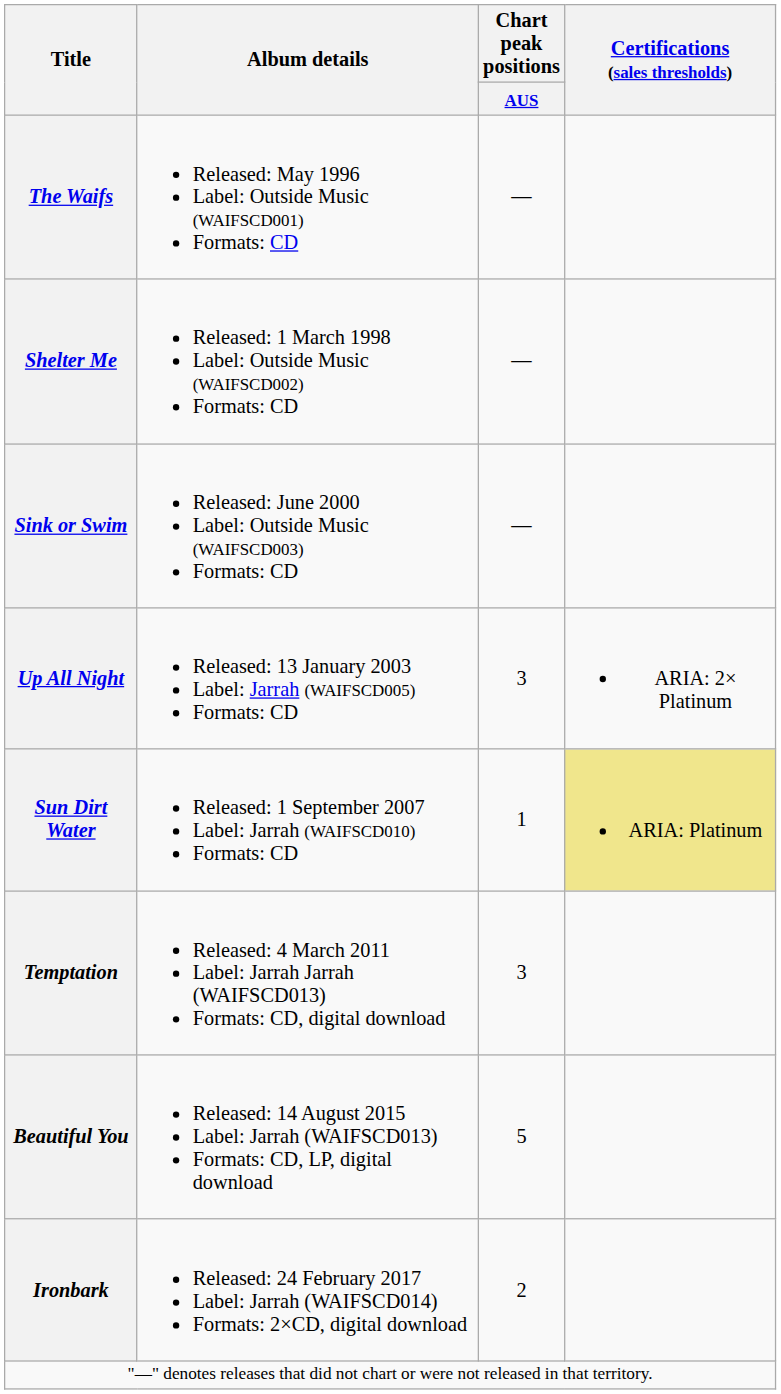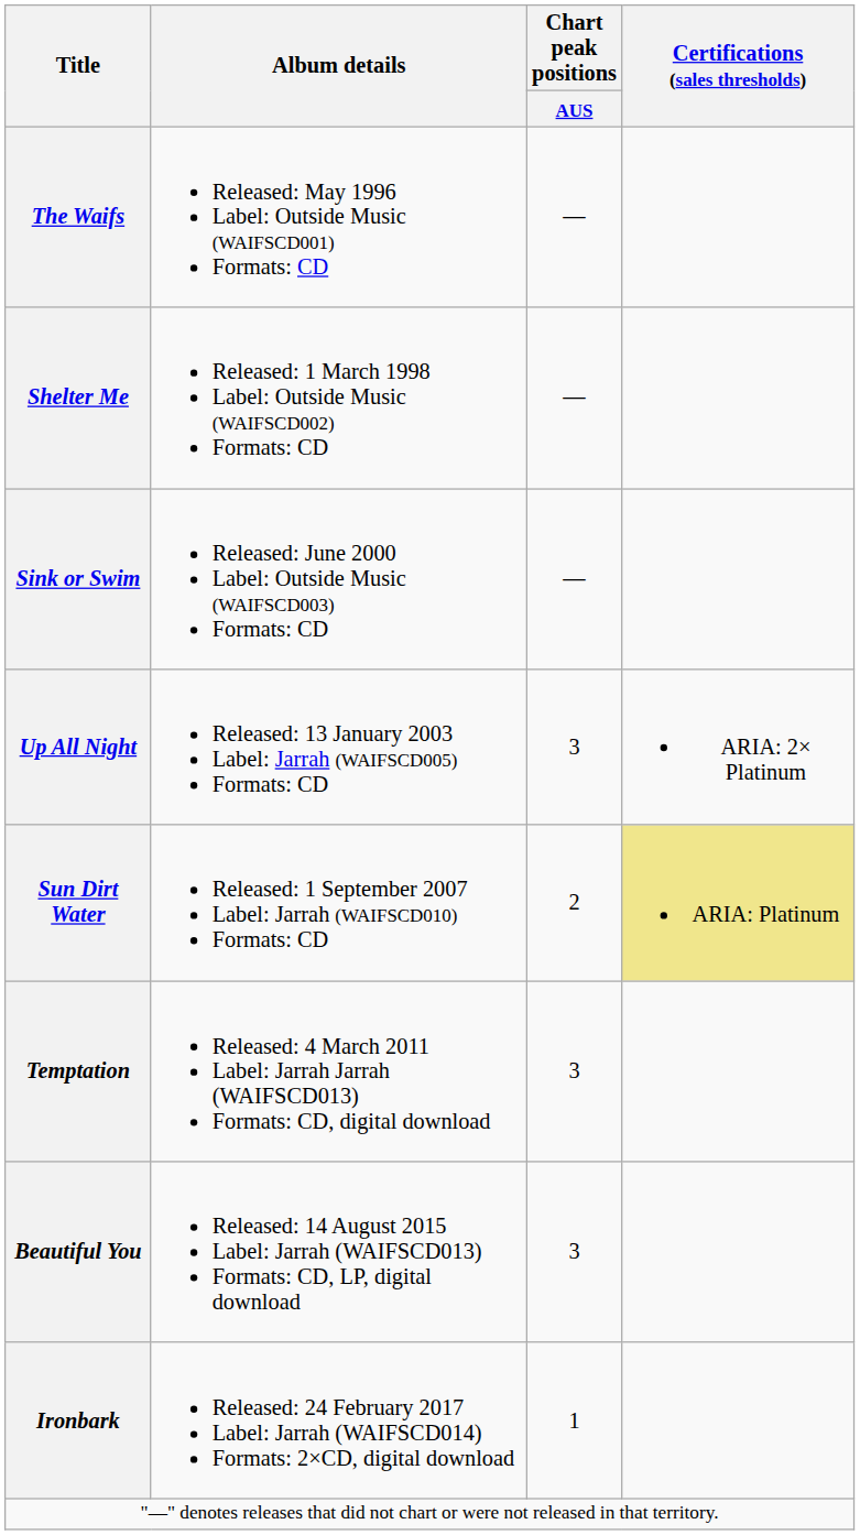 <table class="wikitable plainrowheaders">
 <tr>
 <th scope="col" rowspan="2">Title</th>
 <th scope="col" rowspan="2">Album details</th>
 <th scope="col" colspan="1">Chart peak positions</th>
 <th scope="col" rowspan="2"><a href='#'>Certifications</a><br><small>(<a href='#'>sales thresholds</a>)</small></th>
 </tr>
 <tr>
 <th width="60px"><small><a href='#'>AUS</a><br></small></th>
 </tr>
 <tr>
 <th scope="row"><em><a href='#'>The Waifs</a></em></th>
 <td><br><ul><li>Released: May 1996</li><li>Label: Outside Music <small>(WAIFSCD001)</small></li><li>Formats: <a href='#'>CD</a></li></ul></td>
 <td align="center">—</td>
 <td align="center"></td>
 </tr>
 <tr>
 <th scope="row"><em><a href='#'>Shelter Me</a></em></th>
 <td><br><ul><li>Released: 1 March 1998</li><li>Label: Outside Music <small>(WAIFSCD002)</small></li><li>Formats: CD</li></ul></td>
 <td align="center">—</td>
 <td align="center"></td>
 </tr>
 <tr>
 <th scope="row"><em><a href='#'>Sink or Swim</a></em></th>
 <td><br><ul><li>Released: June 2000</li><li>Label: Outside Music <small>(WAIFSCD003)</small></li><li>Formats: CD</li></ul></td>
 <td align="center">—</td>
 <td align="center"></td>
 </tr>
 <tr>
 <th scope="row"><em><a href='#'>Up All Night</a></em></th>
 <td><br><ul><li>Released: 13 January 2003</li><li>Label: <a href='#'>Jarrah</a> <small>(WAIFSCD005)</small></li><li>Formats: CD</li></ul></td>
 <td align="center">3</td>
 <td align="center"><br><ul><li>ARIA: 2× Platinum</li></ul></td>
 </tr>
 <tr>
 <th scope="row"><em><a href='#'>Sun Dirt Water</a></em></th>
 <td><br><ul><li>Released: 1 September 2007</li><li>Label: Jarrah <small>(WAIFSCD010)</small></li><li>Formats: CD</li></ul></td>
-<td align="center">1</td>
+<td align="center">2</td>
 <td align="center" style="background: khaki;"><br><ul><li>ARIA: Platinum</li></ul></td>
 </tr>
 <tr>
 <th scope="row"><em>Temptation</em></th>
 <td><br><ul><li>Released: 4 March 2011</li><li>Label: Jarrah Jarrah (WAIFSCD013)</li><li>Formats: CD, digital download</li></ul></td>
 <td align="center">3</td>
 <td align="center"></td>
 </tr>
 <tr>
 <th scope="row"><em>Beautiful You</em></th>
 <td><br><ul><li>Released: 14 August 2015</li><li>Label: Jarrah (WAIFSCD013)</li><li>Formats: CD, LP, digital download</li></ul></td>
-<td align="center">5</td>
+<td align="center">3</td>
 <td align="center"></td>
 </tr>
 <tr>
 <th scope="row"><em>Ironbark</em></th>
 <td><br><ul><li>Released: 24 February 2017</li><li>Label: Jarrah (WAIFSCD014)</li><li>Formats: 2×CD, digital download</li></ul></td>
-<td align="center">2</td>
+<td align="center">1</td>
 <td align="center"></td>
 </tr>
 <tr>
 <td align="center" colspan="11" style="font-size: 85%">"—" denotes releases that did not chart or were not released in that territory.</td>
 </tr>
 </table>
